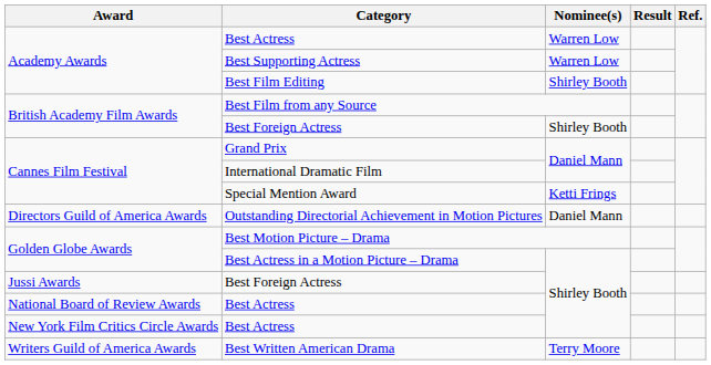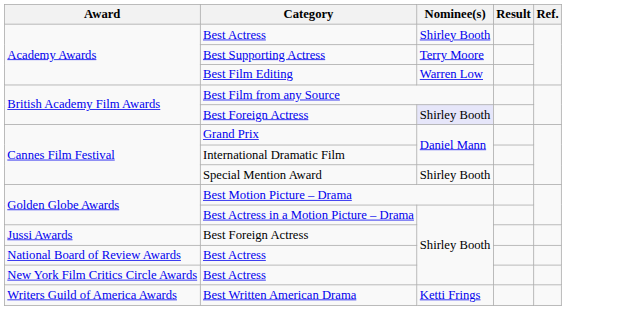 <table class="wikitable plainrowheaders">
 <tr>
 <th>Award</th>
 <th>Category</th>
 <th>Nominee(s)</th>
 <th>Result</th>
 <th>Ref.</th>
 </tr>
 <tr>
 <td rowspan="3"><a href='#'>Academy Awards</a></td>
 <td><a href='#'>Best Actress</a></td>
-<td><a href='#'>Warren Low</a></td>
+<td><a href='#'>Shirley Booth</a></td>
 <td></td>
 <td align="center" rowspan="3"> <br> </td>
 </tr>
 <tr>
 <td><a href='#'>Best Supporting Actress</a></td>
-<td><a href='#'>Warren Low</a></td>
+<td><a href='#'>Terry Moore</a></td>
 <td></td>
 </tr>
 <tr>
 <td><a href='#'>Best Film Editing</a></td>
-<td><a href='#'>Shirley Booth</a></td>
+<td><a href='#'>Warren Low</a></td>
 <td></td>
 </tr>
 <tr>
 <td rowspan="2"><a href='#'>British Academy Film Awards</a></td>
 <td colspan="2"><a href='#'>Best Film from any Source</a></td>
 <td></td>
 <td align="center" rowspan="2"></td>
 </tr>
 <tr>
 <td><a href='#'>Best Foreign Actress</a></td>
-<td>Shirley Booth</td>
+<td style="background: lavender;">Shirley Booth</td>
 <td></td>
 </tr>
 <tr>
 <td rowspan="3"><a href='#'>Cannes Film Festival</a></td>
 <td><a href='#'>Grand Prix</a></td>
 <td rowspan="2"><a href='#'>Daniel Mann</a></td>
 <td></td>
 <td align="center" rowspan="3"></td>
 </tr>
 <tr>
 <td>International Dramatic Film</td>
 <td></td>
 </tr>
 <tr>
 <td>Special Mention Award</td>
-<td><a href='#'>Ketti Frings</a></td>
+<td>Shirley Booth</td>
 <td></td>
-</tr>
-<tr>
-<td><a href='#'>Directors Guild of America Awards</a></td>
-<td><a href='#'>Outstanding Directorial Achievement in Motion Pictures</a></td>
-<td>Daniel Mann</td>
-<td></td>
-<td align="center"></td>
 </tr>
 <tr>
 <td rowspan="2"><a href='#'>Golden Globe Awards</a></td>
 <td colspan="2"><a href='#'>Best Motion Picture – Drama</a></td>
 <td></td>
 <td align="center" rowspan="2"></td>
 </tr>
 <tr>
 <td><a href='#'>Best Actress in a Motion Picture – Drama</a></td>
 <td rowspan="4">Shirley Booth</td>
 <td></td>
 </tr>
 <tr>
 <td><a href='#'>Jussi Awards</a></td>
 <td>Best Foreign Actress</td>
 <td></td>
 <td align="center"></td>
 </tr>
 <tr>
 <td><a href='#'>National Board of Review Awards</a></td>
 <td><a href='#'>Best Actress</a></td>
 <td></td>
 <td align="center"></td>
 </tr>
 <tr>
 <td><a href='#'>New York Film Critics Circle Awards</a></td>
 <td><a href='#'>Best Actress</a></td>
 <td></td>
 <td align="center"></td>
 </tr>
 <tr>
 <td><a href='#'>Writers Guild of America Awards</a></td>
 <td><a href='#'>Best Written American Drama</a></td>
-<td><a href='#'>Terry Moore</a></td>
+<td><a href='#'>Ketti Frings</a></td>
 <td></td>
 <td align="center"></td>
 </tr>
 </table>
